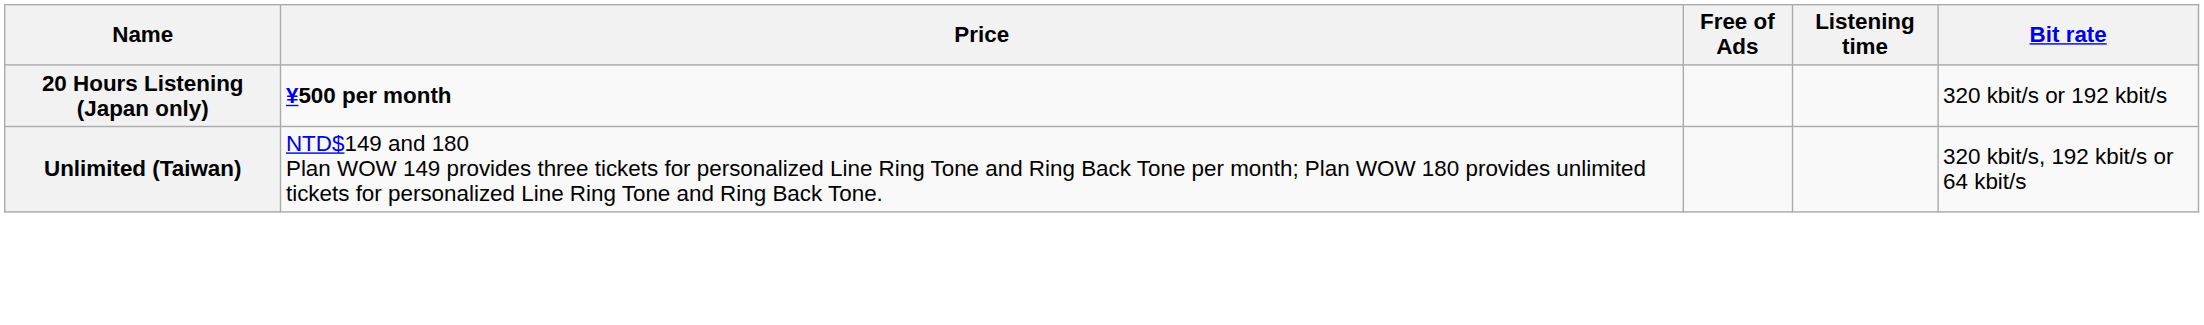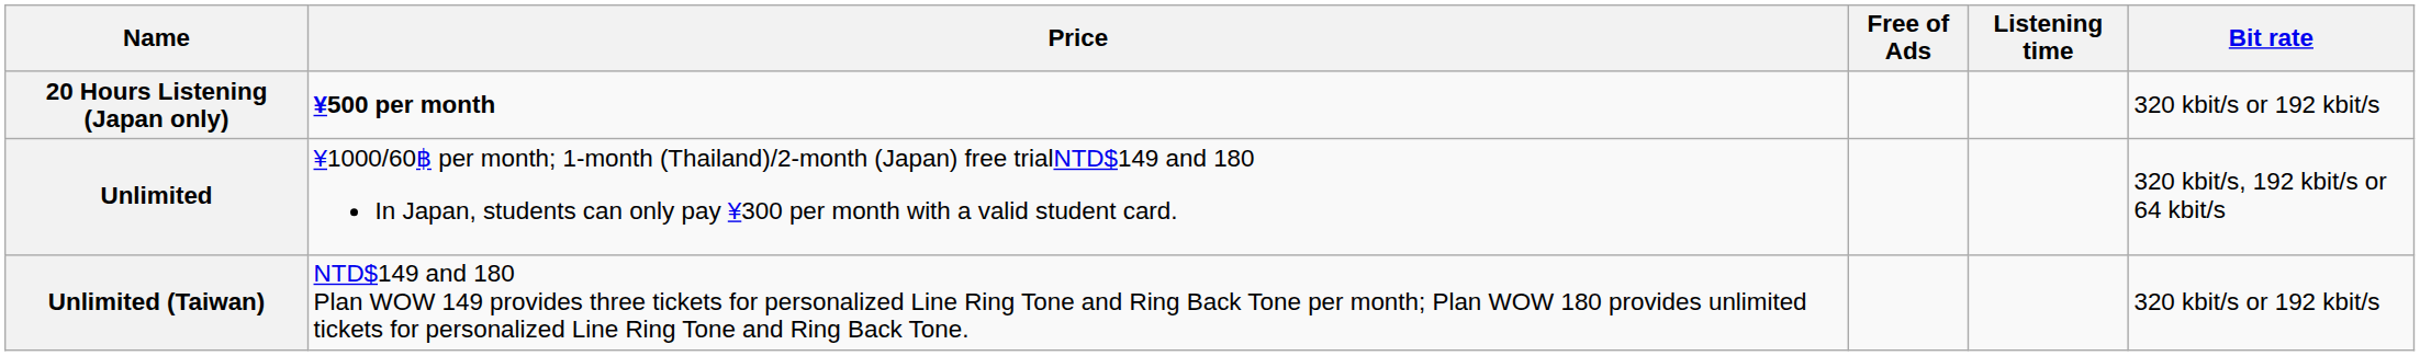 <table class="wikitable">
 <tr>
 <th>Name</th>
 <th>Price</th>
 <th>Free of Ads</th>
 <th>Listening time</th>
 <th><a href='#'>Bit rate</a></th>
 </tr>
 <tr>
 <th>20 Hours Listening (Japan only)</th>
 <td><strong><a href='#'>¥</a>500 per month</strong></td>
 <td></td>
 <td></td>
 <td>320 kbit/s or 192 kbit/s</td>
 </tr>
 <tr>
+<th>Unlimited</th>
+<td><a href='#'>¥</a>1000/60<a href='#'>฿</a> per month; 1-month (Thailand)/2-month (Japan) free trial<a href='#'>NTD$</a>149 and 180<br><ul><li>In Japan, students can only pay <a href='#'>¥</a>300 per month with a valid student card.</li></ul></td>
+<td></td>
+<td></td>
+<td>320 kbit/s, 192 kbit/s or 64 kbit/s</td>
+</tr>
+<tr>
 <th>Unlimited (Taiwan)</th>
 <td><a href='#'>NTD$</a>149 and 180 <br> Plan WOW 149 provides three tickets for personalized Line Ring Tone and Ring Back Tone per month; Plan WOW 180 provides unlimited tickets for personalized Line Ring Tone and Ring Back Tone.</td>
 <td></td>
 <td></td>
-<td>320 kbit/s, 192 kbit/s or 64 kbit/s</td>
+<td>320 kbit/s or 192 kbit/s</td>
 </tr>
 </table>
